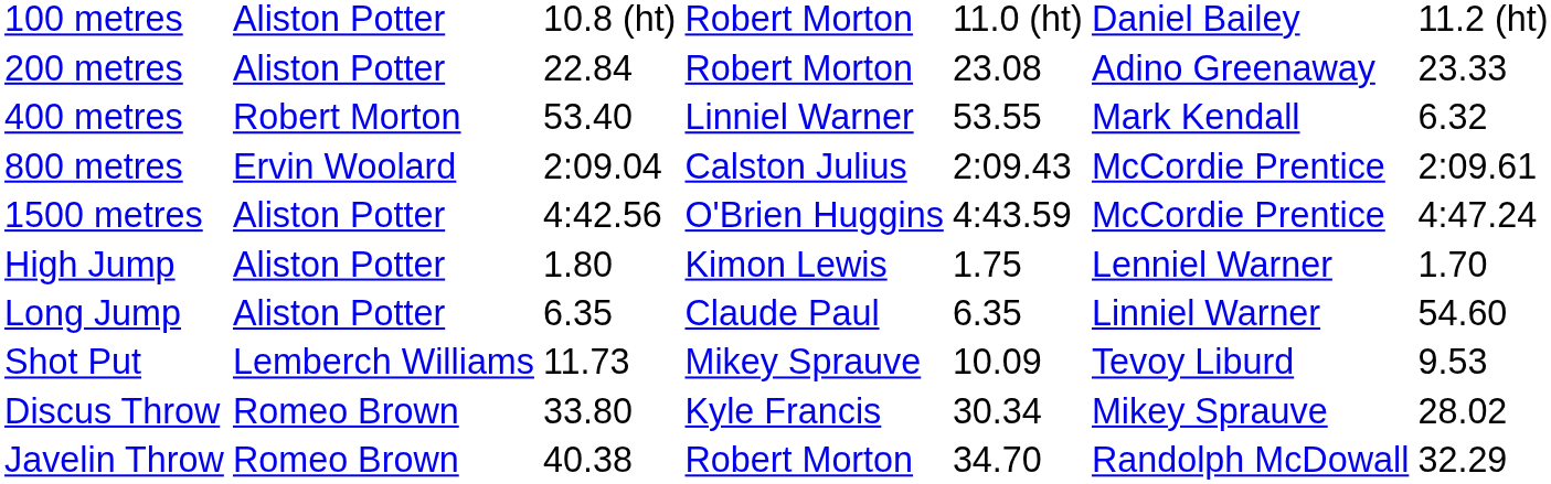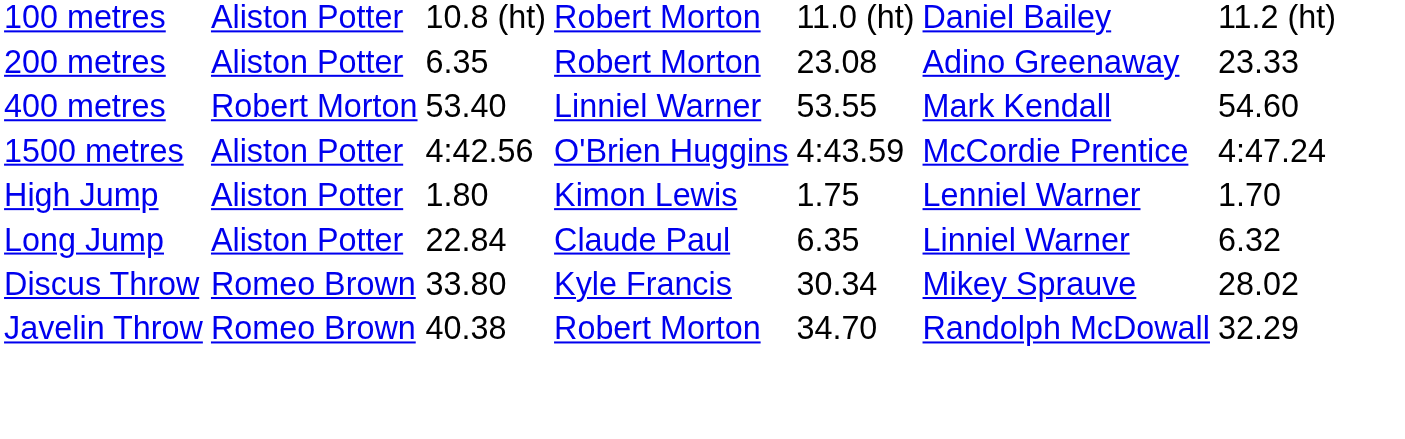 <table>
 <tr>
 <td><a href='#'>100 metres</a></td>
 <td align=left><a href='#'>Aliston Potter</a> <br> </td>
 <td>10.8 (ht)</td>
 <td align=left><a href='#'>Robert Morton</a> <br> </td>
 <td>11.0 (ht)</td>
 <td align=left><a href='#'>Daniel Bailey</a> <br> </td>
 <td>11.2 (ht)</td>
 </tr>
 <tr>
 <td><a href='#'>200 metres</a></td>
 <td align=left><a href='#'>Aliston Potter</a> <br> </td>
-<td>22.84</td>
+<td>6.35</td>
 <td align=left><a href='#'>Robert Morton</a> <br> </td>
 <td>23.08</td>
 <td align=left><a href='#'>Adino Greenaway</a> <br> </td>
 <td>23.33</td>
 </tr>
 <tr>
 <td><a href='#'>400 metres</a></td>
 <td align=left><a href='#'>Robert Morton</a> <br> </td>
 <td>53.40</td>
 <td align=left><a href='#'>Linniel Warner</a> <br> </td>
 <td>53.55</td>
 <td align=left><a href='#'>Mark Kendall</a> <br> </td>
-<td>6.32</td>
-</tr>
-<tr>
-<td><a href='#'>800 metres</a></td>
-<td align=left><a href='#'>Ervin Woolard</a> <br> </td>
-<td>2:09.04</td>
-<td align=left><a href='#'>Calston Julius</a> <br> </td>
-<td>2:09.43</td>
-<td align=left><a href='#'>McCordie Prentice</a> <br> </td>
-<td>2:09.61</td>
+<td>54.60</td>
 </tr>
 <tr>
 <td><a href='#'>1500 metres</a></td>
 <td align=left><a href='#'>Aliston Potter</a> <br> </td>
 <td>4:42.56</td>
 <td align=left><a href='#'>O'Brien Huggins</a> <br> </td>
 <td>4:43.59</td>
 <td align=left><a href='#'>McCordie Prentice</a> <br> </td>
 <td>4:47.24</td>
 </tr>
 <tr>
 <td><a href='#'>High Jump</a></td>
 <td align=left><a href='#'>Aliston Potter</a> <br> </td>
 <td>1.80</td>
 <td align=left><a href='#'>Kimon Lewis</a> <br> </td>
 <td>1.75</td>
 <td align=left><a href='#'>Lenniel Warner</a> <br> </td>
 <td>1.70</td>
 </tr>
 <tr>
 <td><a href='#'>Long Jump</a></td>
 <td align=left><a href='#'>Aliston Potter</a> <br> </td>
-<td>6.35</td>
+<td>22.84</td>
 <td align=left><a href='#'>Claude Paul</a> <br> </td>
 <td>6.35</td>
 <td align=left><a href='#'>Linniel Warner</a> <br> </td>
-<td>54.60</td>
-</tr>
-<tr>
-<td><a href='#'>Shot Put</a></td>
-<td align=left><a href='#'>Lemberch Williams</a> <br> </td>
-<td>11.73</td>
-<td align=left><a href='#'>Mikey Sprauve</a> <br> </td>
-<td>10.09</td>
-<td align=left><a href='#'>Tevoy Liburd</a> <br> </td>
-<td>9.53</td>
+<td>6.32</td>
 </tr>
 <tr>
 <td><a href='#'>Discus Throw</a></td>
 <td align=left><a href='#'>Romeo Brown</a> <br> </td>
 <td>33.80</td>
 <td align=left><a href='#'>Kyle Francis</a> <br> </td>
 <td>30.34</td>
 <td align=left><a href='#'>Mikey Sprauve</a> <br> </td>
 <td>28.02</td>
 </tr>
 <tr>
 <td><a href='#'>Javelin Throw</a></td>
 <td align=left><a href='#'>Romeo Brown</a> <br> </td>
 <td>40.38</td>
 <td align=left><a href='#'>Robert Morton</a> <br> </td>
 <td>34.70</td>
 <td align=left><a href='#'>Randolph McDowall</a> <br> </td>
 <td>32.29</td>
 </tr>
 </table>
